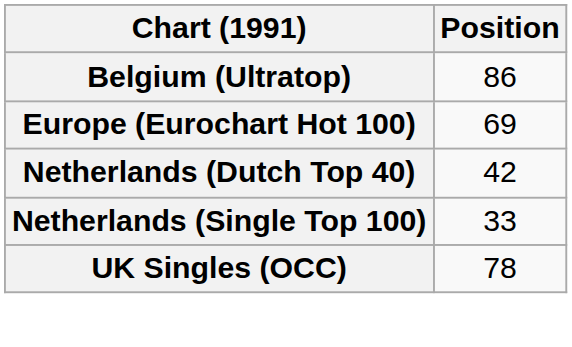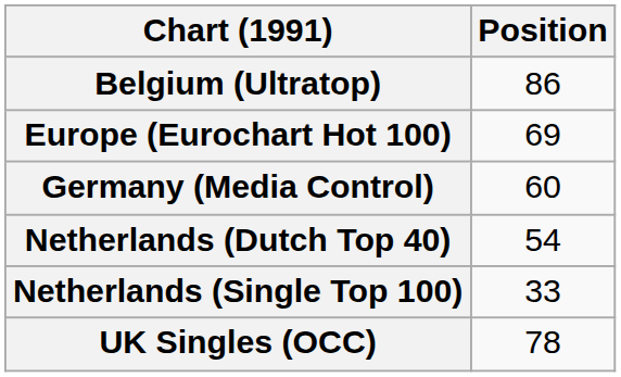 <table class="wikitable sortable plainrowheaders" style="text-align:center">
 <tr>
 <th>Chart (1991)</th>
 <th>Position</th>
 </tr>
 <tr>
 <th scope="row">Belgium (Ultratop)</th>
 <td>86</td>
 </tr>
 <tr>
 <th scope="row">Europe (Eurochart Hot 100)</th>
 <td>69</td>
 </tr>
 <tr>
+<th scope="row">Germany (Media Control)</th>
+<td>60</td>
+</tr>
+<tr>
 <th scope="row">Netherlands (Dutch Top 40)</th>
-<td>42</td>
+<td>54</td>
 </tr>
 <tr>
 <th scope="row">Netherlands (Single Top 100)</th>
 <td>33</td>
 </tr>
 <tr>
 <th scope="row">UK Singles (OCC)</th>
 <td>78</td>
 </tr>
 </table>
